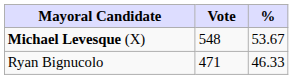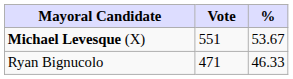 <table class="wikitable">
 <tr>
 <th style="background:#ddf; width:200px;">Mayoral Candidate</th>
 <th style="background:#ddf; width:50px;">Vote</th>
 <th style="background:#ddf; width:30px;">%</th>
 </tr>
 <tr>
 <td><strong>Michael Levesque</strong> (X)</td>
-<td>548</td>
+<td>551</td>
 <td>53.67</td>
 </tr>
 <tr>
 <td>Ryan Bignucolo</td>
 <td>471</td>
 <td>46.33</td>
 </tr>
 </table>
